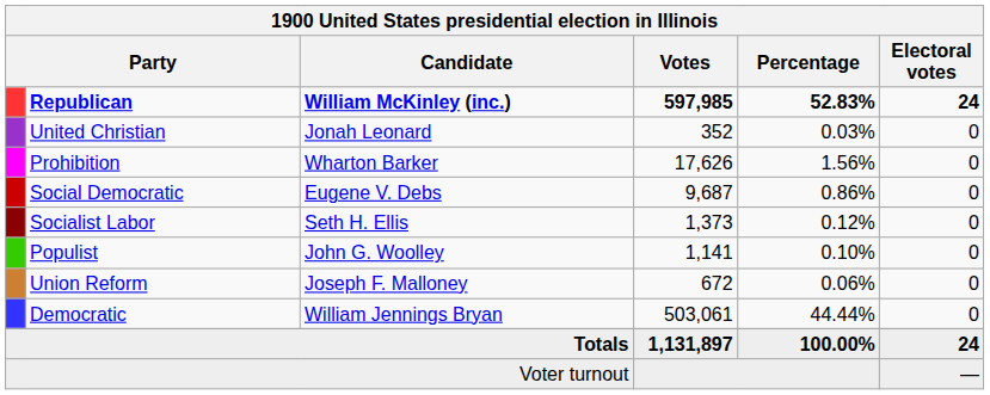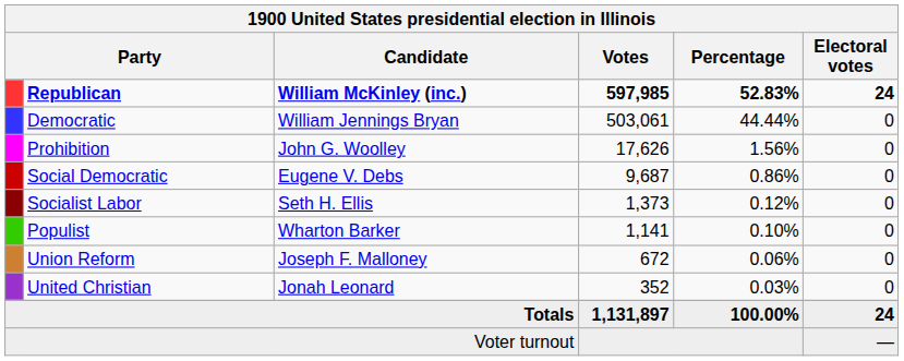 <table class="wikitable" style="font-size: 95%;">
 <tr>
 <th colspan="6">1900 United States presidential election in Illinois</th>
 </tr>
 <tr>
 <th colspan="2" style="width: 15em">Party</th>
 <th style="width: 17em">Candidate</th>
 <th style="width: 5em">Votes</th>
 <th style="width: 7em">Percentage</th>
 <th style="width: 5em">Electoral votes</th>
 </tr>
 <tr>
 <th style="background-color:#FF3333; width: 3px"></th>
 <td style="width: 130px"><strong><a href='#'>Republican</a></strong></td>
 <td><strong><a href='#'>William McKinley</a> (<a href='#'>inc.</a>)</strong></td>
 <td align="right"><strong>597,985</strong></td>
 <td align="right"><strong>52.83%</strong></td>
 <td align="right"><strong>24</strong></td>
 </tr>
 <tr>
-<th style="background-color:#9932CC; width: 3px"></th>
-<td style="width: 130px"><a href='#'>United Christian</a></td>
-<td><a href='#'>Jonah Leonard</a></td>
-<td align="right">352</td>
-<td align="right">0.03%</td>
+<th style="background-color:#3333FF; width: 3px"></th>
+<td style="width: 130px"><a href='#'>Democratic</a></td>
+<td><a href='#'>William Jennings Bryan</a></td>
+<td align="right">503,061</td>
+<td align="right">44.44%</td>
 <td align="right">0</td>
 </tr>
 <tr>
 <th style="background-color:#FF00FF; width: 3px"></th>
 <td style="width: 130px"><a href='#'>Prohibition</a></td>
-<td><a href='#'>Wharton Barker</a></td>
+<td><a href='#'>John G. Woolley</a></td>
 <td align="right">17,626</td>
 <td align="right">1.56%</td>
 <td align="right">0</td>
 </tr>
 <tr>
 <th style="background-color:#c00; width: 3px"></th>
 <td style="width: 130px"><a href='#'>Social Democratic</a></td>
 <td><a href='#'>Eugene V. Debs</a></td>
 <td align="right">9,687</td>
 <td align="right">0.86%</td>
 <td align="right">0</td>
 </tr>
 <tr>
 <th style="background-color:#8B0000; width: 3px"></th>
 <td style="width: 130px"><a href='#'>Socialist Labor</a></td>
 <td><a href='#'>Seth H. Ellis</a></td>
 <td align="right">1,373</td>
 <td align="right">0.12%</td>
 <td align="right">0</td>
 </tr>
 <tr>
 <th style="background-color:#3c0; width: 3px"></th>
 <td style="width: 130px"><a href='#'>Populist</a></td>
-<td><a href='#'>John G. Woolley</a></td>
+<td><a href='#'>Wharton Barker</a></td>
 <td align="right">1,141</td>
 <td align="right">0.10%</td>
 <td align="right">0</td>
 </tr>
 <tr>
 <th style="background-color:#CD7F32; width: 3px"></th>
 <td style="width: 130px"><a href='#'>Union Reform</a></td>
 <td><a href='#'>Joseph F. Malloney</a></td>
 <td align="right">672</td>
 <td align="right">0.06%</td>
 <td align="right">0</td>
 </tr>
 <tr>
-<th style="background-color:#3333FF; width: 3px"></th>
-<td style="width: 130px"><a href='#'>Democratic</a></td>
-<td><a href='#'>William Jennings Bryan</a></td>
-<td align="right">503,061</td>
-<td align="right">44.44%</td>
+<th style="background-color:#9932CC; width: 3px"></th>
+<td style="width: 130px"><a href='#'>United Christian</a></td>
+<td><a href='#'>Jonah Leonard</a></td>
+<td align="right">352</td>
+<td align="right">0.03%</td>
 <td align="right">0</td>
 </tr>
 <tr>
 </tr>
 <tr bgcolor="#EEEEEE">
 <td colspan="3" align="right"><strong>Totals</strong></td>
 <td align="right"><strong>1,131,897</strong></td>
 <td align="right"><strong>100.00%</strong></td>
 <td align="right"><strong>24</strong></td>
 </tr>
 <tr bgcolor="#EEEEEE">
 <td colspan="3" align="right">Voter turnout</td>
 <td colspan="2" align="right"></td>
 <td align="right">—</td>
 </tr>
 </table>
